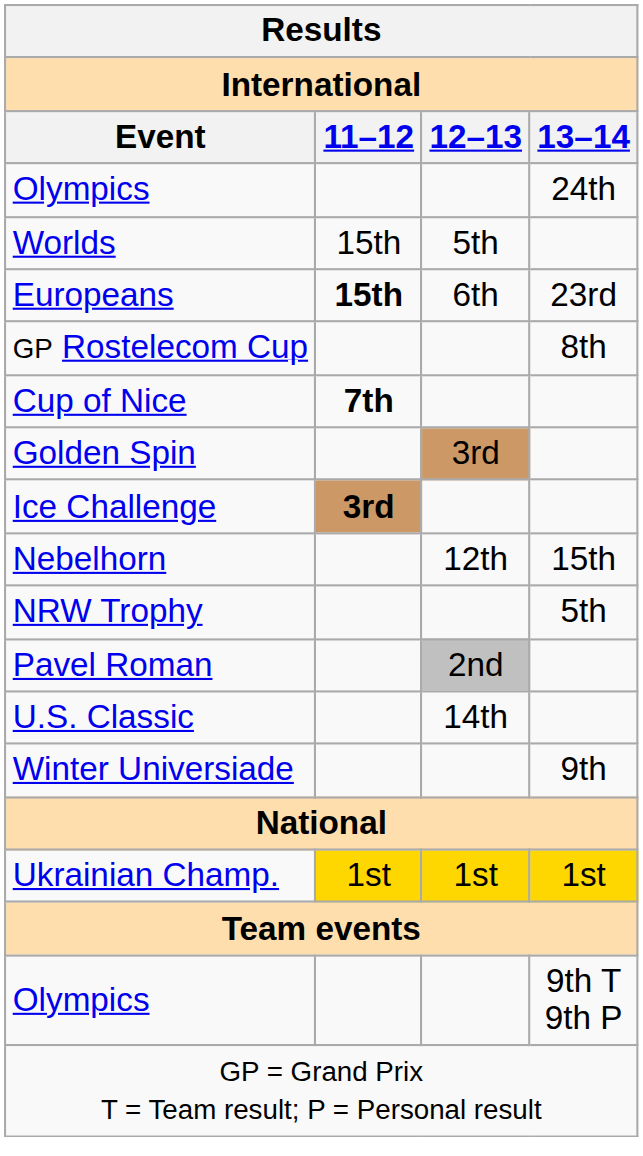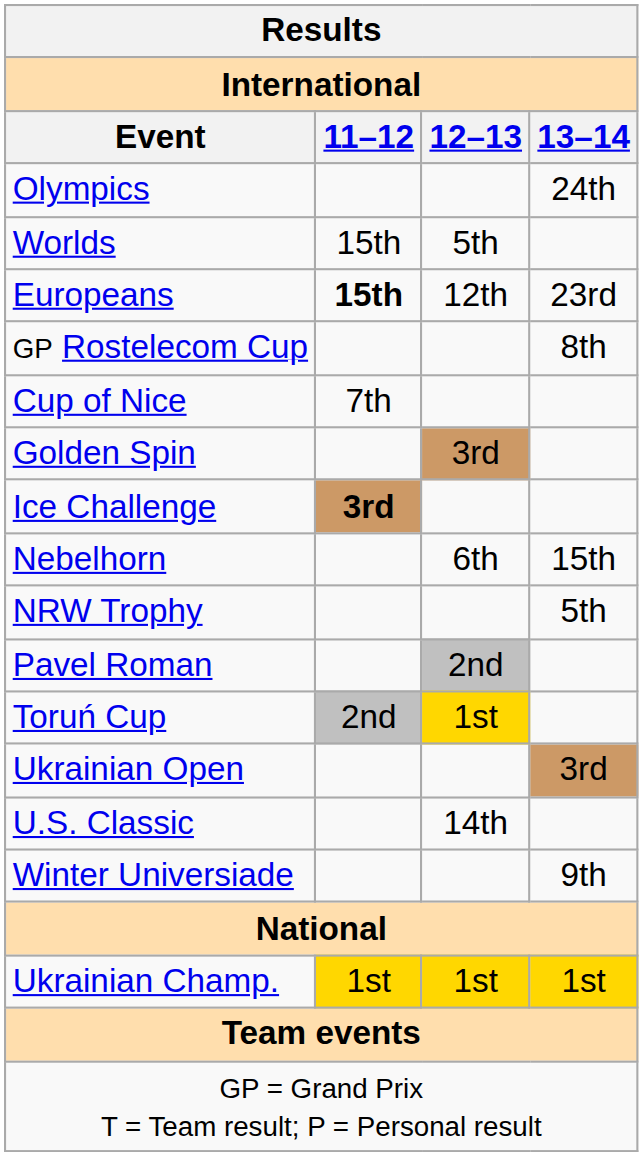 <table class="wikitable" style="text-align:center">
 <tr>
 <th colspan=4 align=center><strong>Results</strong></th>
 </tr>
 <tr>
 <th style="background-color: #ffdead; " colspan=4 align=center><strong>International</strong></th>
 </tr>
 <tr>
 <th>Event</th>
 <th><a href='#'>11–12</a></th>
 <th><a href='#'>12–13</a></th>
 <th><a href='#'>13–14</a></th>
 </tr>
 <tr>
 <td align=left><a href='#'>Olympics</a></td>
 <td></td>
 <td></td>
 <td>24th</td>
 </tr>
 <tr>
 <td align=left><a href='#'>Worlds</a></td>
 <td>15th</td>
 <td>5th</td>
 <td></td>
 </tr>
 <tr>
 <td align=left><a href='#'>Europeans</a></td>
 <td><strong>15th</strong></td>
-<td>6th</td>
+<td>12th</td>
 <td>23rd</td>
 </tr>
 <tr>
 <td align=left><small>GP</small> <a href='#'>Rostelecom Cup</a></td>
 <td></td>
 <td></td>
 <td>8th</td>
 </tr>
 <tr>
 <td align=left><a href='#'>Cup of Nice</a></td>
-<td><strong>7th</strong></td>
+<td>7th</td>
 <td></td>
 <td></td>
 </tr>
 <tr>
 <td align=left><a href='#'>Golden Spin</a></td>
 <td></td>
 <td bgcolor=cc9966>3rd</td>
 <td></td>
 </tr>
 <tr>
 <td align=left><a href='#'>Ice Challenge</a></td>
 <td bgcolor=cc9966><strong>3rd</strong></td>
 <td></td>
 <td></td>
 </tr>
 <tr>
 <td align=left><a href='#'>Nebelhorn</a></td>
 <td></td>
-<td>12th</td>
+<td>6th</td>
 <td>15th</td>
 </tr>
 <tr>
 <td align=left><a href='#'>NRW Trophy</a></td>
 <td></td>
 <td></td>
 <td>5th</td>
 </tr>
 <tr>
 <td align=left><a href='#'>Pavel Roman</a></td>
 <td></td>
 <td bgcolor=silver>2nd</td>
 <td></td>
+</tr>
+<tr>
+<td align=left><a href='#'>Toruń Cup</a></td>
+<td bgcolor=silver>2nd</td>
+<td bgcolor=gold>1st</td>
+<td></td>
+</tr>
+<tr>
+<td align=left><a href='#'>Ukrainian Open</a></td>
+<td></td>
+<td></td>
+<td bgcolor=cc9966>3rd</td>
 </tr>
 <tr>
 <td align=left><a href='#'>U.S. Classic</a></td>
 <td></td>
 <td>14th</td>
 <td></td>
 </tr>
 <tr>
 <td align=left><a href='#'>Winter Universiade</a></td>
 <td></td>
 <td></td>
 <td>9th</td>
 </tr>
 <tr>
 <th style="background-color: #ffdead; " colspan=4 align=center><strong>National</strong></th>
 </tr>
 <tr>
 <td align=left><a href='#'>Ukrainian Champ.</a></td>
 <td bgcolor=gold>1st</td>
 <td bgcolor=gold>1st</td>
 <td bgcolor=gold>1st</td>
 </tr>
 <tr>
 <th style="background-color: #ffdead; " colspan=4 align=center><strong>Team events</strong></th>
 </tr>
 <tr>
-<td align=left><a href='#'>Olympics</a></td>
-<td></td>
-<td></td>
-<td>9th T <br> 9th P</td>
-</tr>
-<tr>
 <td colspan=4 align=center><small> GP = Grand Prix <br> T = Team result; P = Personal result </small></td>
 </tr>
 </table>
